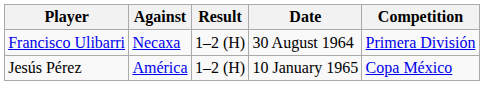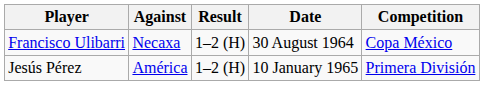 <table class="wikitable">
 <tr>
 <th>Player</th>
 <th>Against</th>
 <th>Result</th>
 <th>Date</th>
 <th>Competition</th>
 </tr>
 <tr>
 <td> <a href='#'>Francisco Ulibarri</a></td>
 <td><a href='#'>Necaxa</a></td>
 <td>1–2 (H)</td>
 <td>30 August 1964</td>
-<td><a href='#'>Primera División</a></td>
+<td><a href='#'>Copa México</a></td>
 </tr>
 <tr>
 <td> Jesús Pérez</td>
 <td><a href='#'>América</a></td>
 <td>1–2 (H)</td>
 <td>10 January 1965</td>
-<td><a href='#'>Copa México</a></td>
+<td><a href='#'>Primera División</a></td>
 </tr>
 <tr>
 </tr>
 </table>
